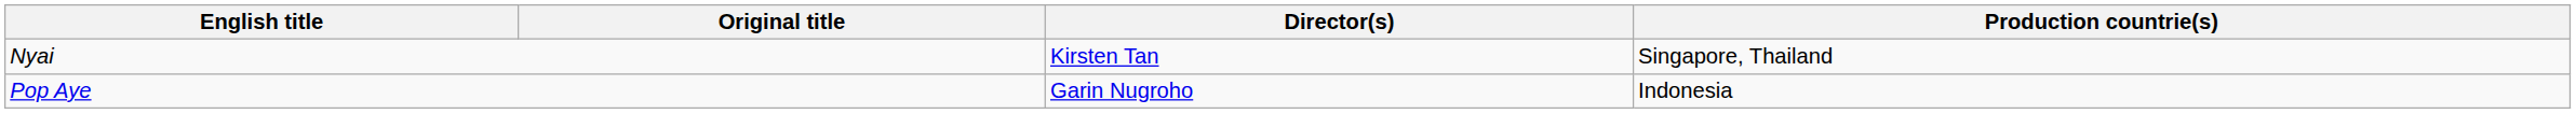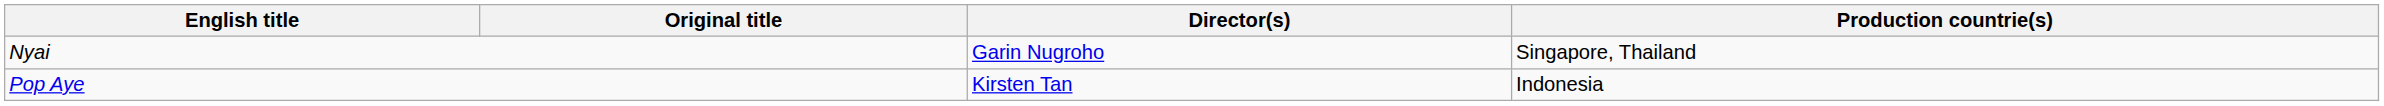 <table class="wikitable" style="width:95%; margin-bottom:2px">
 <tr>
 <th>English title</th>
 <th>Original title</th>
 <th>Director(s)</th>
 <th>Production countrie(s)</th>
 </tr>
 <tr>
 <td colspan="2"><em>Nyai</em> </td>
-<td><a href='#'>Kirsten Tan</a></td>
+<td><a href='#'>Garin Nugroho</a></td>
 <td>Singapore, Thailand</td>
 </tr>
 <tr>
 <td colspan="2"><em><a href='#'>Pop Aye</a></em> </td>
-<td><a href='#'>Garin Nugroho</a></td>
+<td><a href='#'>Kirsten Tan</a></td>
 <td>Indonesia</td>
 </tr>
 </table>
